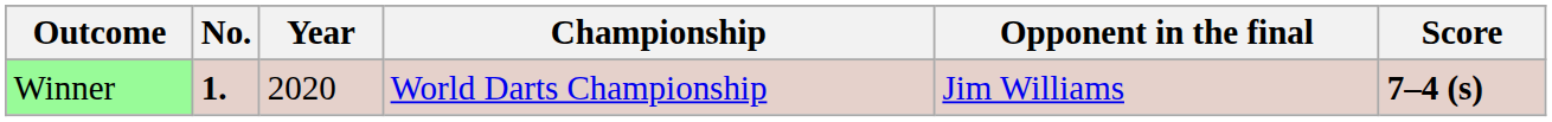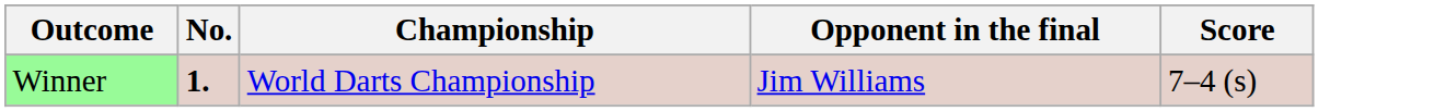 <table class="wikitable">
 <tr>
 <th width="80">Outcome</th>
 <th width="20">No.</th>
-<th width="50">Year</th>
 <th style="width:250px;">Championship</th>
 <th style="width:200px;">Opponent in the final</th>
 <th width="70">Score</th>
 </tr>
 <tr style="background:#e5d1cb;">
 <td style="background:#98FB98">Winner</td>
 <td><strong>1.</strong></td>
-<td>2020</td>
 <td><a href='#'>World Darts Championship</a></td>
 <td> <a href='#'>Jim Williams</a></td>
-<td><strong>7–4 (s)</strong></td>
+<td>7–4 (s)</td>
 </tr>
 </table>
